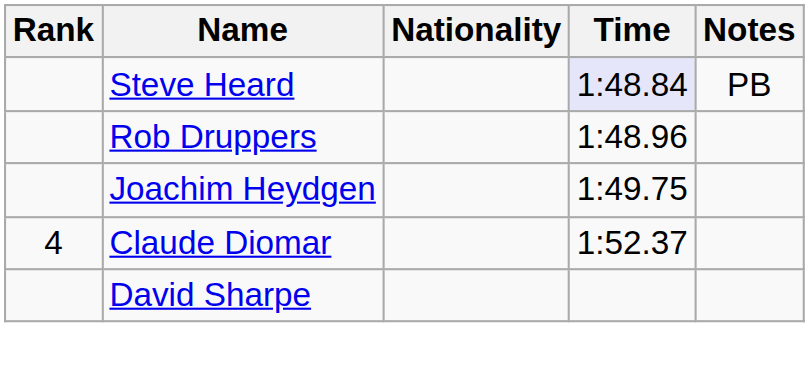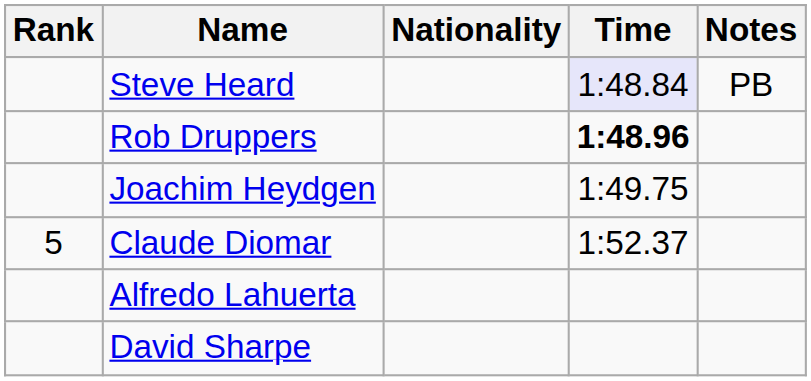 <table class="wikitable sortable" style="text-align:center">
 <tr>
 <th>Rank</th>
 <th>Name</th>
 <th>Nationality</th>
 <th>Time</th>
 <th>Notes</th>
 </tr>
 <tr>
 <td></td>
 <td align="left"><a href='#'>Steve Heard</a></td>
 <td align=left></td>
 <td style="background: lavender;">1:48.84</td>
 <td>PB</td>
 </tr>
 <tr>
 <td></td>
 <td align="left"><a href='#'>Rob Druppers</a></td>
 <td align=left></td>
-<td>1:48.96</td>
+<td><strong>1:48.96</strong></td>
 <td></td>
 </tr>
 <tr>
 <td></td>
 <td align="left"><a href='#'>Joachim Heydgen</a></td>
 <td align=left></td>
 <td>1:49.75</td>
 <td></td>
 </tr>
 <tr>
-<td>4</td>
+<td>5</td>
 <td align="left"><a href='#'>Claude Diomar</a></td>
 <td align=left></td>
 <td>1:52.37</td>
+<td></td>
+</tr>
+<tr>
+<td></td>
+<td align="left"><a href='#'>Alfredo Lahuerta</a></td>
+<td align=left></td>
+<td></td>
 <td></td>
 </tr>
 <tr>
 <td></td>
 <td align="left"><a href='#'>David Sharpe</a></td>
 <td align=left></td>
 <td></td>
 <td></td>
 </tr>
 </table>
